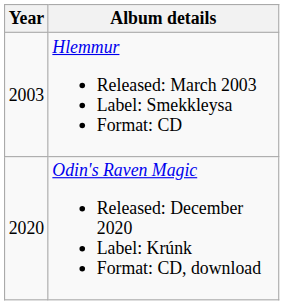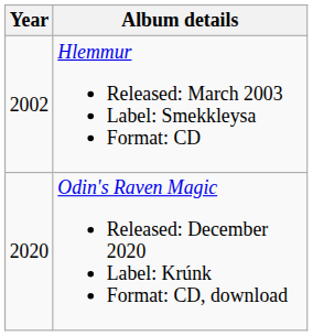 <table class="wikitable">
 <tr>
 <th>Year</th>
 <th style="width:200px;">Album details</th>
 </tr>
 <tr>
-<td style="text-align:center;">2003</td>
+<td style="text-align:center;">2002</td>
 <td><em><a href='#'>Hlemmur</a></em><br><ul><li>Released: March 2003</li><li>Label: Smekkleysa</li><li>Format: CD</li></ul></td>
 </tr>
 <tr>
 <td style="text-align:center;">2020</td>
 <td><em><a href='#'>Odin's Raven Magic</a></em><br><ul><li>Released: December 2020</li><li>Label: Krúnk</li><li>Format: CD, download</li></ul></td>
 </tr>
 </table>
